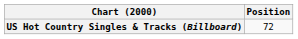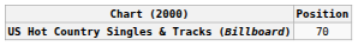 <table class="wikitable plainrowheaders">
 <tr>
 <th scope="col">Chart (2000)</th>
 <th scope="col">Position</th>
 </tr>
 <tr>
 <th scope="row">US Hot Country Singles & Tracks (<em>Billboard</em>)</th>
-<td align="center">72</td>
+<td align="center">70</td>
 </tr>
 </table>
